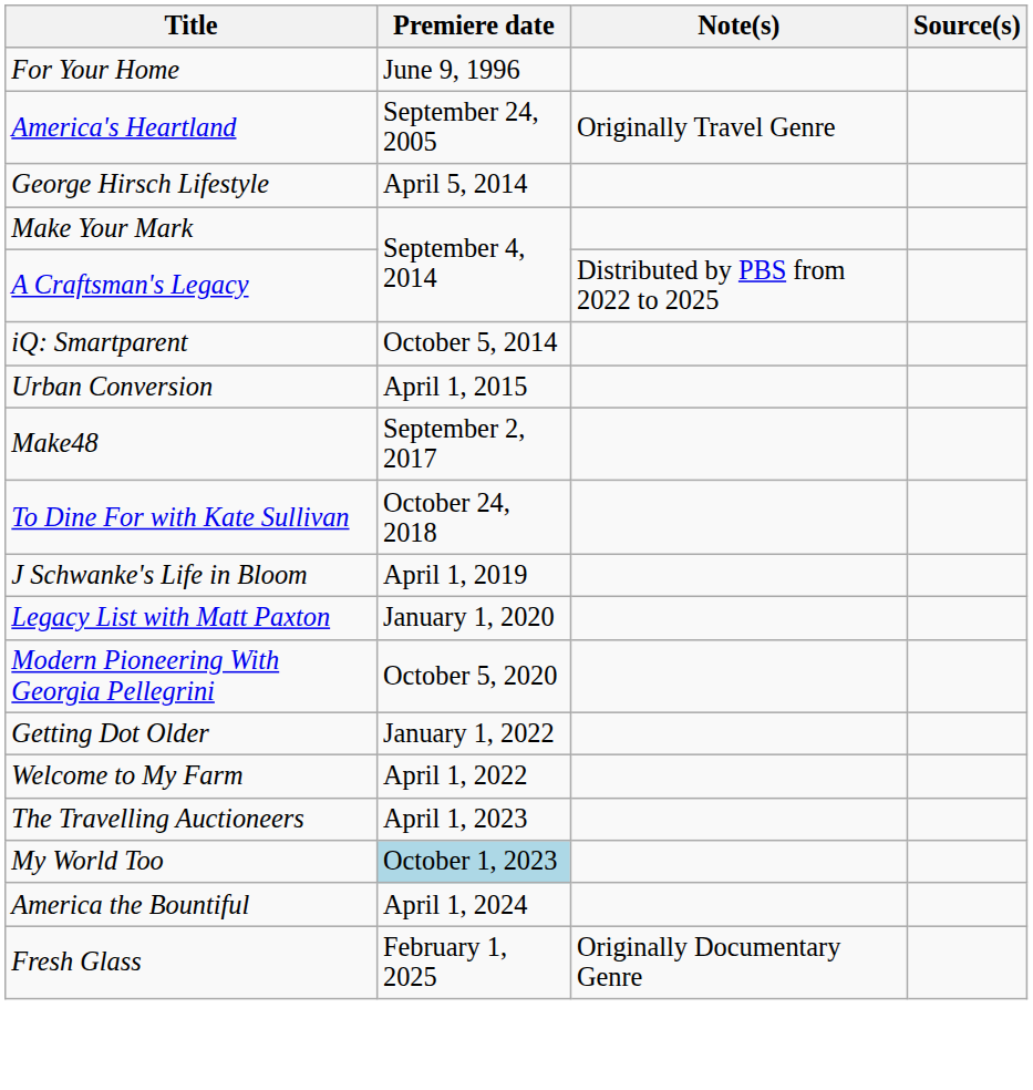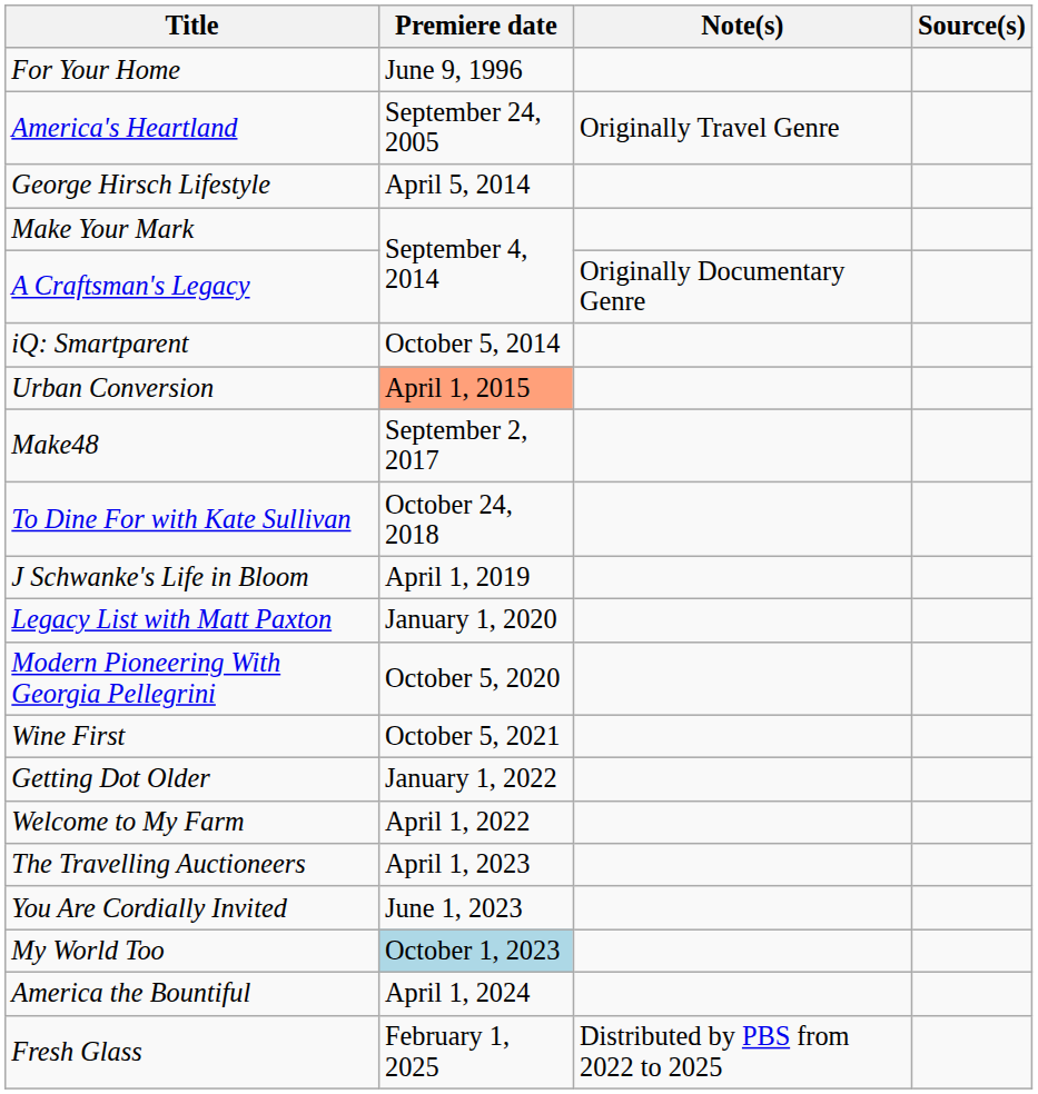 <table class="wikitable sortable">
 <tr>
 <th>Title</th>
 <th>Premiere date</th>
 <th>Note(s)</th>
 <th>Source(s)</th>
 </tr>
 <tr>
 <td><em>For Your Home</em></td>
 <td>June 9, 1996</td>
 <td></td>
 <td></td>
 </tr>
 <tr>
 <td><em><a href='#'>America's Heartland</a></em></td>
 <td>September 24, 2005</td>
 <td>Originally Travel Genre</td>
 <td></td>
 </tr>
 <tr>
 <td><em>George Hirsch Lifestyle</em></td>
 <td>April 5, 2014</td>
 <td></td>
 <td></td>
 </tr>
 <tr>
 <td><em>Make Your Mark</em></td>
 <td rowspan="2">September 4, 2014</td>
 <td></td>
 <td></td>
 </tr>
 <tr>
 <td><em><a href='#'>A Craftsman's Legacy</a></em></td>
-<td>Distributed by <a href='#'>PBS</a> from 2022 to 2025</td>
+<td>Originally Documentary Genre</td>
 <td></td>
 </tr>
 <tr>
 <td><em>iQ: Smartparent</em></td>
 <td>October 5, 2014</td>
 <td></td>
 <td></td>
 </tr>
 <tr>
 <td><em>Urban Conversion</em></td>
-<td>April 1, 2015</td>
+<td style="background: lightsalmon;">April 1, 2015</td>
 <td></td>
 <td></td>
 </tr>
 <tr>
 <td><em>Make48</em></td>
 <td>September 2, 2017</td>
 <td></td>
 <td></td>
 </tr>
 <tr>
 <td><em><a href='#'>To Dine For with Kate Sullivan</a></em></td>
 <td>October 24, 2018</td>
 <td></td>
 <td></td>
 </tr>
 <tr>
 <td><em>J Schwanke's Life in Bloom</em></td>
 <td>April 1, 2019</td>
 <td></td>
 <td></td>
 </tr>
 <tr>
 <td><em><a href='#'>Legacy List with Matt Paxton</a></em></td>
 <td>January 1, 2020</td>
 <td></td>
 <td></td>
 </tr>
 <tr>
 <td><em><a href='#'>Modern Pioneering With Georgia Pellegrini</a></em></td>
 <td>October 5, 2020</td>
 <td></td>
 <td></td>
 </tr>
 <tr>
+<td><em>Wine First</em></td>
+<td>October 5, 2021</td>
+<td></td>
+<td></td>
+</tr>
+<tr>
 <td><em>Getting Dot Older</em></td>
 <td>January 1, 2022</td>
 <td></td>
 <td></td>
 </tr>
 <tr>
 <td><em>Welcome to My Farm</em></td>
 <td>April 1, 2022</td>
 <td></td>
 <td></td>
 </tr>
 <tr>
 <td><em>The Travelling Auctioneers</em></td>
 <td>April 1, 2023</td>
 <td></td>
 <td></td>
 </tr>
 <tr>
+<td><em>You Are Cordially Invited</em></td>
+<td>June 1, 2023</td>
+<td></td>
+<td></td>
+</tr>
+<tr>
 <td><em>My World Too</em></td>
 <td style="background: lightblue;">October 1, 2023</td>
 <td></td>
 <td></td>
 </tr>
 <tr>
 <td><em>America the Bountiful</em></td>
 <td>April 1, 2024</td>
 <td></td>
 <td></td>
 </tr>
 <tr>
 <td><em>Fresh Glass</em></td>
 <td>February 1, 2025</td>
-<td>Originally Documentary Genre</td>
+<td>Distributed by <a href='#'>PBS</a> from 2022 to 2025</td>
 <td></td>
 </tr>
 </table>
